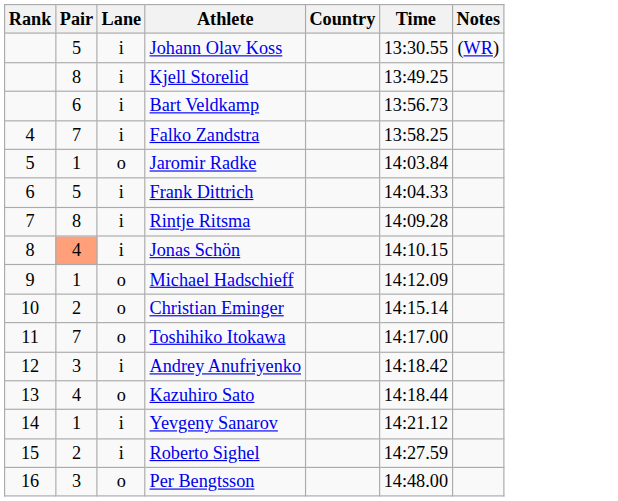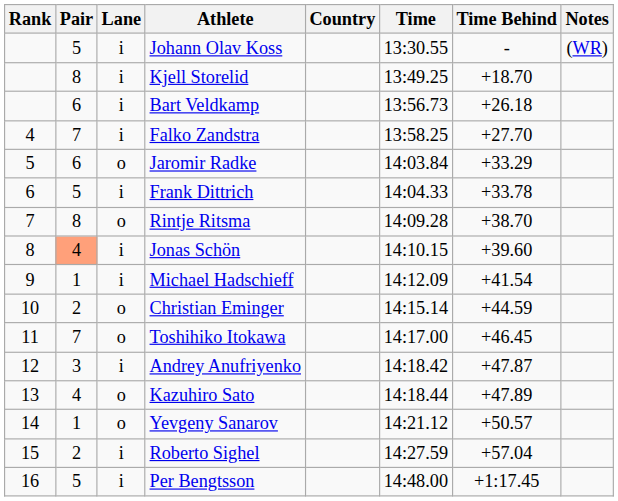 <table class="wikitable sortable" style="text-align:center">
 <tr>
 <th>Rank</th>
 <th>Pair</th>
 <th>Lane</th>
 <th>Athlete</th>
 <th>Country</th>
 <th>Time</th>
+<th>Time Behind</th>
 <th>Notes</th>
 </tr>
 <tr>
 <td></td>
 <td>5</td>
 <td>i</td>
 <td align=left><a href='#'>Johann Olav Koss</a></td>
 <td align=left></td>
 <td>13:30.55</td>
+<td>-</td>
 <td>(<a href='#'>WR</a>)</td>
 </tr>
 <tr>
 <td></td>
 <td>8</td>
 <td>i</td>
 <td align=left><a href='#'>Kjell Storelid</a></td>
 <td align=left></td>
 <td>13:49.25</td>
+<td>+18.70</td>
 <td></td>
 </tr>
 <tr>
 <td></td>
 <td>6</td>
 <td>i</td>
 <td align=left><a href='#'>Bart Veldkamp</a></td>
 <td align=left></td>
 <td>13:56.73</td>
+<td>+26.18</td>
 <td></td>
 </tr>
 <tr>
 <td>4</td>
 <td>7</td>
 <td>i</td>
 <td align=left><a href='#'>Falko Zandstra</a></td>
 <td align=left></td>
 <td>13:58.25</td>
+<td>+27.70</td>
 <td></td>
 </tr>
 <tr>
 <td>5</td>
-<td>1</td>
+<td>6</td>
 <td>o</td>
 <td align=left><a href='#'>Jaromir Radke</a></td>
 <td align=left></td>
 <td>14:03.84</td>
+<td>+33.29</td>
 <td></td>
 </tr>
 <tr>
 <td>6</td>
 <td>5</td>
 <td>i</td>
 <td align=left><a href='#'>Frank Dittrich</a></td>
 <td align=left></td>
 <td>14:04.33</td>
+<td>+33.78</td>
 <td></td>
 </tr>
 <tr>
 <td>7</td>
 <td>8</td>
-<td>i</td>
+<td>o</td>
 <td align=left><a href='#'>Rintje Ritsma</a></td>
 <td align=left></td>
 <td>14:09.28</td>
+<td>+38.70</td>
 <td></td>
 </tr>
 <tr>
 <td>8</td>
 <td style="background: lightsalmon;">4</td>
 <td>i</td>
 <td align=left><a href='#'>Jonas Schön</a></td>
 <td align=left></td>
 <td>14:10.15</td>
+<td>+39.60</td>
 <td></td>
 </tr>
 <tr>
 <td>9</td>
 <td>1</td>
-<td>o</td>
+<td>i</td>
 <td align=left><a href='#'>Michael Hadschieff</a></td>
 <td align=left></td>
 <td>14:12.09</td>
+<td>+41.54</td>
 <td></td>
 </tr>
 <tr>
 <td>10</td>
 <td>2</td>
 <td>o</td>
 <td align=left><a href='#'>Christian Eminger</a></td>
 <td align=left></td>
 <td>14:15.14</td>
+<td>+44.59</td>
 <td></td>
 </tr>
 <tr>
 <td>11</td>
 <td>7</td>
 <td>o</td>
 <td align=left><a href='#'>Toshihiko Itokawa</a></td>
 <td align=left></td>
 <td>14:17.00</td>
+<td>+46.45</td>
 <td></td>
 </tr>
 <tr>
 <td>12</td>
 <td>3</td>
 <td>i</td>
 <td align=left><a href='#'>Andrey Anufriyenko</a></td>
 <td align=left></td>
 <td>14:18.42</td>
+<td>+47.87</td>
 <td></td>
 </tr>
 <tr>
 <td>13</td>
 <td>4</td>
 <td>o</td>
 <td align=left><a href='#'>Kazuhiro Sato</a></td>
 <td align=left></td>
 <td>14:18.44</td>
+<td>+47.89</td>
 <td></td>
 </tr>
 <tr>
 <td>14</td>
 <td>1</td>
-<td>i</td>
+<td>o</td>
 <td align=left><a href='#'>Yevgeny Sanarov</a></td>
 <td align=left></td>
 <td>14:21.12</td>
+<td>+50.57</td>
 <td></td>
 </tr>
 <tr>
 <td>15</td>
 <td>2</td>
 <td>i</td>
 <td align=left><a href='#'>Roberto Sighel</a></td>
 <td align=left></td>
 <td>14:27.59</td>
+<td>+57.04</td>
 <td></td>
 </tr>
 <tr>
 <td>16</td>
-<td>3</td>
-<td>o</td>
+<td>5</td>
+<td>i</td>
 <td align=left><a href='#'>Per Bengtsson</a></td>
 <td align=left></td>
 <td>14:48.00</td>
+<td>+1:17.45</td>
 <td></td>
 </tr>
 </table>
